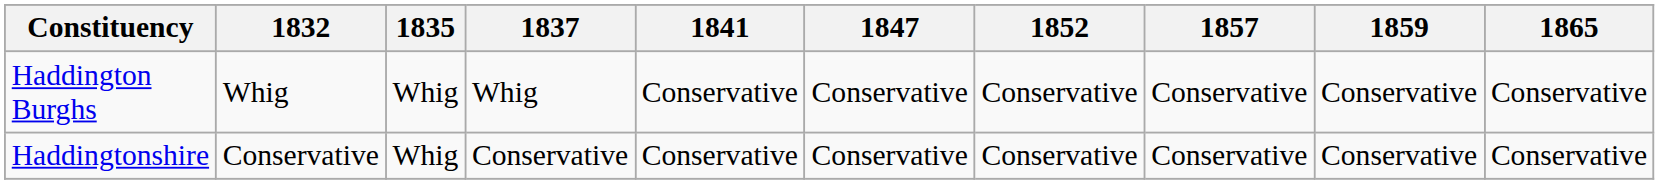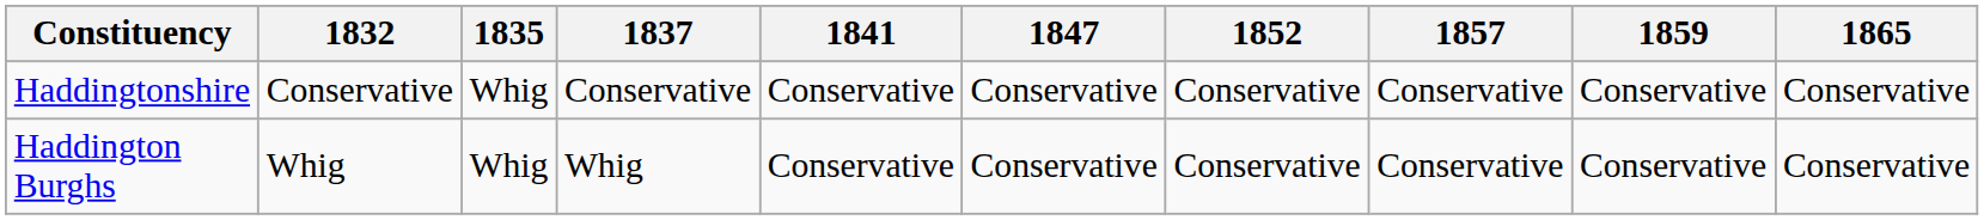 <table class=wikitable sortable>
 <tr>
 <th>Constituency</th>
 <th>1832</th>
 <th>1835</th>
 <th>1837</th>
 <th>1841</th>
 <th>1847</th>
 <th>1852</th>
 <th>1857</th>
 <th>1859</th>
 <th>1865</th>
 </tr>
 <tr>
+<td><a href='#'>Haddingtonshire</a></td>
+<td bgcolor=>Conservative</td>
+<td bgcolor=>Whig</td>
+<td bgcolor=>Conservative</td>
+<td bgcolor=>Conservative</td>
+<td bgcolor=>Conservative</td>
+<td bgcolor=>Conservative</td>
+<td bgcolor=>Conservative</td>
+<td bgcolor=>Conservative</td>
+<td bgcolor=>Conservative</td>
+</tr>
+<tr>
 <td><a href='#'>Haddington Burghs</a></td>
 <td bgcolor=>Whig</td>
 <td bgcolor=>Whig</td>
 <td bgcolor=>Whig</td>
 <td bgcolor=>Conservative</td>
 <td bgcolor=>Conservative</td>
 <td bgcolor=>Conservative</td>
 <td bgcolor=>Conservative</td>
 <td bgcolor=>Conservative</td>
 <td bgcolor=>Conservative</td>
 </tr>
-<tr>
-<td><a href='#'>Haddingtonshire</a></td>
-<td bgcolor=>Conservative</td>
-<td bgcolor=>Whig</td>
-<td bgcolor=>Conservative</td>
-<td bgcolor=>Conservative</td>
-<td bgcolor=>Conservative</td>
-<td bgcolor=>Conservative</td>
-<td bgcolor=>Conservative</td>
-<td bgcolor=>Conservative</td>
-<td bgcolor=>Conservative</td>
-</tr>
 </table>
